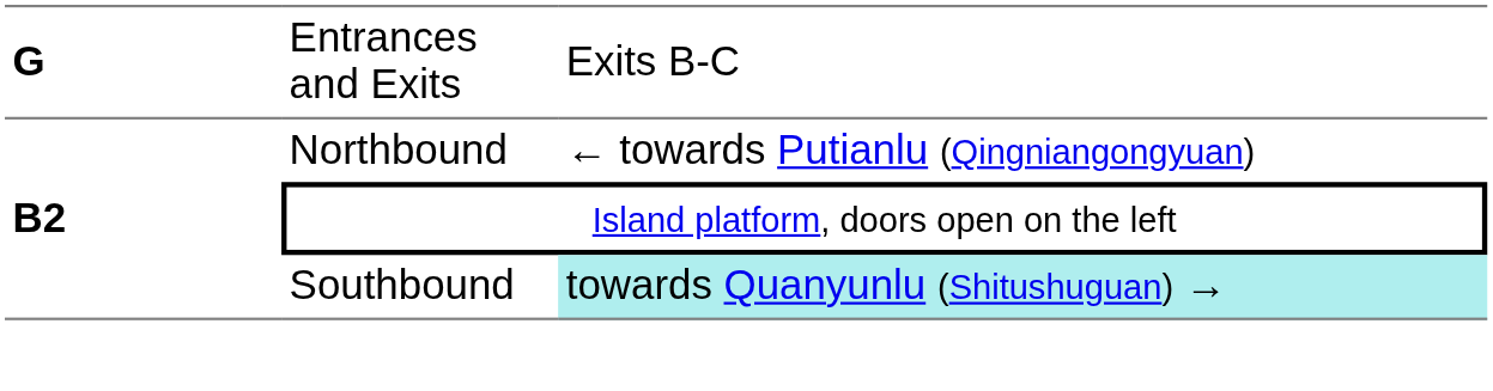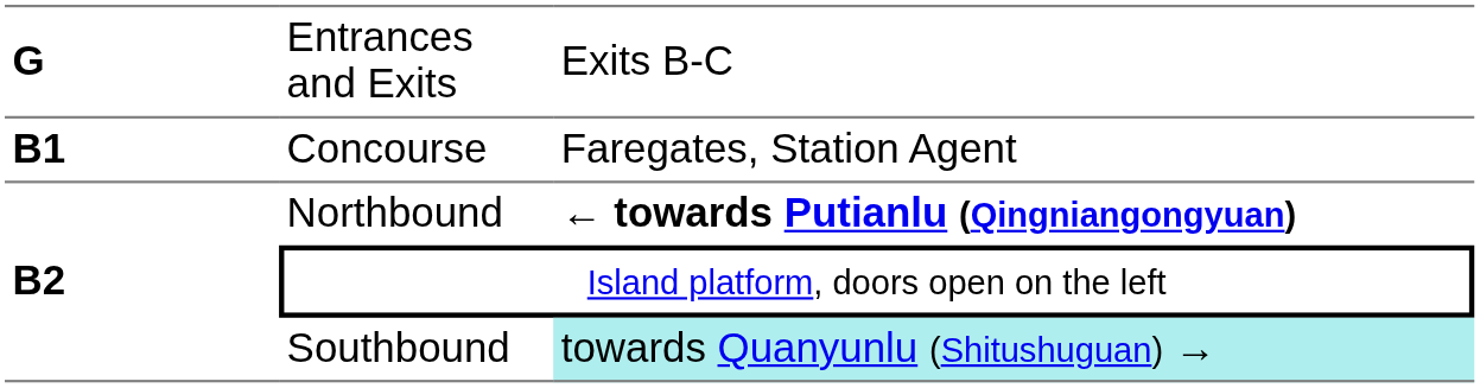 <table cellspacing=0 cellpadding=3>
 <tr>
 <td style="border-top:solid 1px gray;border-bottom:solid 1px gray;" width=100><strong>G</strong></td>
 <td style="border-top:solid 1px gray;border-bottom:solid 1px gray;" width=100>Entrances and Exits</td>
 <td style="border-top:solid 1px gray;border-bottom:solid 1px gray;" width=350>Exits B-C</td>
 </tr>
 <tr>
+<td style="border-bottom:solid 1px gray;"><strong>B1</strong></td>
+<td style="border-bottom:solid 1px gray;">Concourse</td>
+<td style="border-bottom:solid 1px gray;">Faregates, Station Agent</td>
+</tr>
+<tr>
 <td style="border-bottom:solid 1px gray;" rowspan=3><strong>B2</strong></td>
 <td>Northbound</td>
-<td>←  towards <a href='#'>Putianlu</a> <small>(<a href='#'>Qingniangongyuan</a>)</small></td>
+<td><strong>←  towards <a href='#'>Putianlu</a> <small>(<a href='#'>Qingniangongyuan</a>)</small></strong></td>
 </tr>
 <tr>
 <td style="border-right:solid 2px black;border-left:solid 2px black;border-top:solid 2px black;border-bottom:solid 2px black;text-align:center;" colspan=2><small><a href='#'>Island platform</a>, doors open on the left</small></td>
 </tr>
 <tr>
 <td style="border-bottom:solid 1px gray;">Southbound</td>
 <td style="background: paleturquoise; border-bottom:solid 1px gray;">  towards <a href='#'>Quanyunlu</a> <small>(<a href='#'>Shitushuguan</a>)</small> →</td>
 </tr>
 </table>
